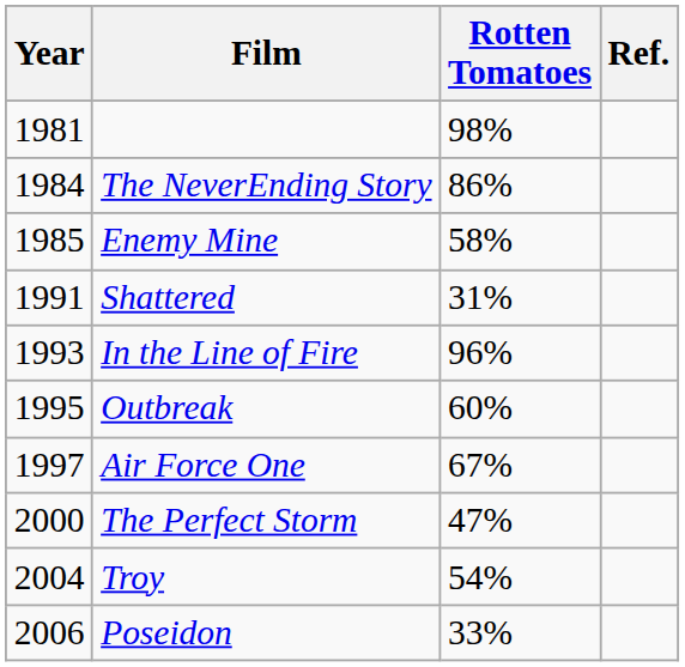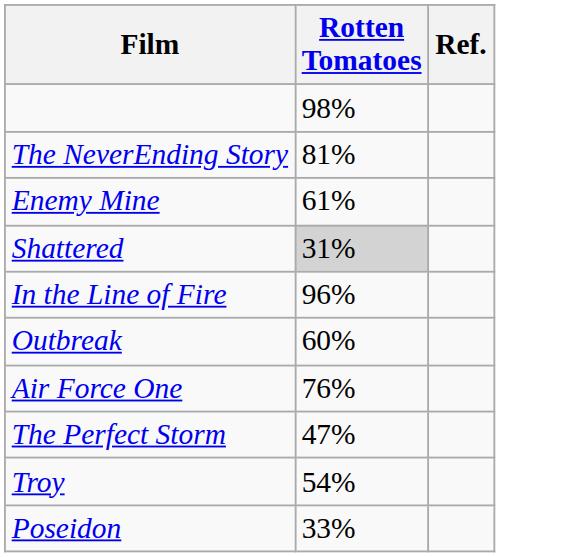 <table class="wikitable">
 <tr>
-<th scope="col">Year</th>
 <th scope="col">Film</th>
 <th scope="col"><a href='#'>Rotten<br>Tomatoes</a></th>
 <th>Ref.</th>
 </tr>
 <tr>
-<td>1981</td>
 <td></td>
 <td>98%</td>
 <td></td>
 </tr>
 <tr>
-<td>1984</td>
 <td><em><a href='#'>The NeverEnding Story</a></em></td>
-<td>86%</td>
+<td>81%</td>
 <td></td>
 </tr>
 <tr>
-<td>1985</td>
 <td><em><a href='#'>Enemy Mine</a></em></td>
-<td>58%</td>
+<td>61%</td>
 <td></td>
 </tr>
 <tr>
-<td>1991</td>
 <td><em><a href='#'>Shattered</a></em></td>
-<td>31%</td>
+<td style="background: lightgrey;">31%</td>
 <td></td>
 </tr>
 <tr>
-<td>1993</td>
 <td><em><a href='#'>In the Line of Fire</a></em></td>
 <td>96%</td>
 <td></td>
 </tr>
 <tr>
-<td>1995</td>
 <td><em><a href='#'>Outbreak</a></em></td>
 <td>60%</td>
 <td></td>
 </tr>
 <tr>
-<td>1997</td>
 <td><em><a href='#'>Air Force One</a></em></td>
-<td>67%</td>
+<td>76%</td>
 <td></td>
 </tr>
 <tr>
-<td>2000</td>
 <td><em><a href='#'>The Perfect Storm</a></em></td>
 <td>47%</td>
 <td></td>
 </tr>
 <tr>
-<td>2004</td>
 <td><em><a href='#'>Troy</a></em></td>
 <td>54%</td>
 <td></td>
 </tr>
 <tr>
-<td>2006</td>
 <td><em><a href='#'>Poseidon</a></em></td>
 <td>33%</td>
 <td></td>
 </tr>
 </table>
